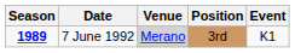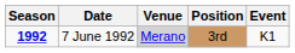 <table class="wikitable" style="text-align:center; font-size:95%;">
 <tr>
 <th>Season</th>
 <th>Date</th>
 <th>Venue</th>
 <th>Position</th>
 <th>Event</th>
 </tr>
 <tr>
-<td><strong><a href='#'>1989</a></strong></td>
+<td><strong><a href='#'>1992</a></strong></td>
 <td align=right>7 June 1992</td>
 <td align=left style="background: lightgrey;"><a href='#'>Merano</a></td>
 <td bgcolor=cc9966>3rd</td>
 <td>K1</td>
 </tr>
 </table>
